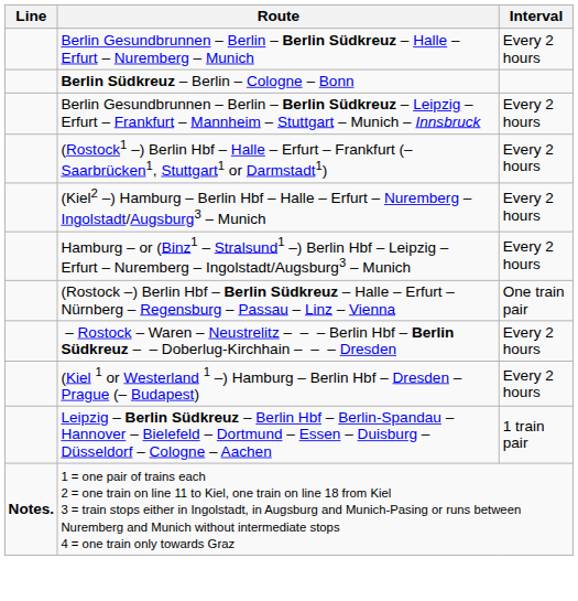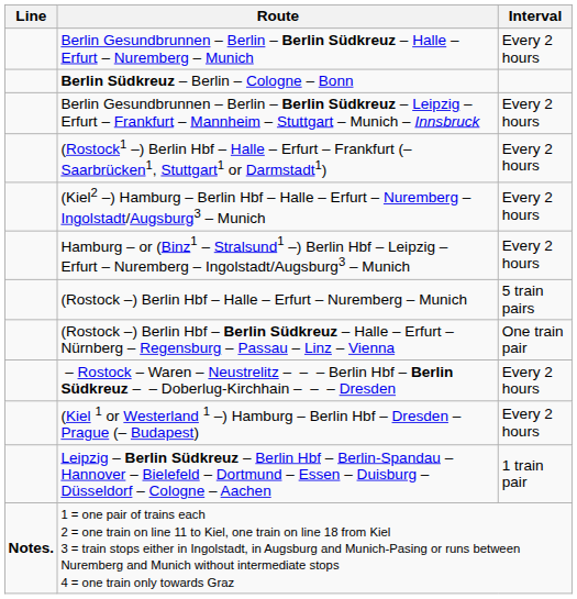 <table class="wikitable">
 <tr>
 <th>Line</th>
 <th>Route</th>
 <th>Interval</th>
 </tr>
 <tr>
 <td align=center></td>
 <td><a href='#'>Berlin Gesundbrunnen</a> – <a href='#'>Berlin</a> – <strong>Berlin Südkreuz</strong> – <a href='#'>Halle</a> – <a href='#'>Erfurt</a> – <a href='#'>Nuremberg</a> – <a href='#'>Munich</a></td>
 <td>Every 2 hours</td>
 </tr>
 <tr>
 <td align=center></td>
 <td><strong>Berlin Südkreuz</strong> – Berlin – <a href='#'>Cologne</a> – <a href='#'>Bonn</a></td>
 <td></td>
 </tr>
 <tr>
 <td align="center"></td>
 <td>Berlin Gesundbrunnen – Berlin – <strong>Berlin Südkreuz</strong> – <a href='#'>Leipzig</a> – Erfurt – <a href='#'>Frankfurt</a> – <a href='#'>Mannheim</a> – <a href='#'>Stuttgart</a> – Munich – <em><a href='#'>Innsbruck</a></em></td>
 <td>Every 2 hours</td>
 </tr>
 <tr>
 <td align="center"></td>
 <td>(<a href='#'>Rostock</a><sup>1</sup> –) Berlin Hbf –  <a href='#'>Halle</a> – Erfurt – Frankfurt (– <a href='#'>Saarbrücken</a><sup>1</sup>, <a href='#'>Stuttgart</a><sup>1</sup> or <a href='#'>Darmstadt</a><sup>1</sup>)</td>
 <td>Every 2 hours</td>
 </tr>
 <tr>
 <td align="center"></td>
 <td>(Kiel<sup>2</sup> –) Hamburg – Berlin Hbf –  Halle – Erfurt – <a href='#'>Nuremberg</a> – <a href='#'>Ingolstadt</a>/<a href='#'>Augsburg</a><sup>3</sup> –  Munich</td>
 <td>Every 2 hours</td>
 </tr>
 <tr>
 <td align="center"></td>
 <td>Hamburg – or (<a href='#'>Binz</a><sup>1</sup> – <a href='#'>Stralsund</a><sup>1</sup> –)  Berlin Hbf –  Leipzig – Erfurt – Nuremberg – Ingolstadt/Augsburg<sup>3</sup> – Munich</td>
 <td>Every 2 hours</td>
 </tr>
 <tr>
 <td align="center"></td>
+<td>(Rostock –) Berlin Hbf –  Halle – Erfurt – Nuremberg – Munich</td>
+<td>5 train pairs</td>
+</tr>
+<tr>
+<td align="center"></td>
 <td>(Rostock –) Berlin Hbf – <strong>Berlin Südkreuz</strong> – Halle – Erfurt – Nürnberg – <a href='#'>Regensburg</a> – <a href='#'>Passau</a> – <a href='#'>Linz</a> – <a href='#'>Vienna</a></td>
 <td>One train pair</td>
 </tr>
 <tr>
 <td style="text-align:center"></td>
 <td> – <a href='#'>Rostock</a> – Waren – <a href='#'>Neustrelitz</a> –  –  – Berlin Hbf – <strong>Berlin Südkreuz</strong> –  – Doberlug-Kirchhain –  –  – <a href='#'>Dresden</a></td>
 <td>Every 2 hours</td>
 </tr>
 <tr>
 <td align="center"></td>
 <td>(<a href='#'>Kiel</a> <sup>1</sup> or <a href='#'>Westerland</a> <sup>1</sup> –) Hamburg – Berlin Hbf –  <a href='#'>Dresden</a> – <a href='#'>Prague</a> (– <a href='#'>Budapest</a>)</td>
 <td>Every 2 hours</td>
 </tr>
 <tr>
 <td></td>
 <td><a href='#'>Leipzig</a> –  <strong>Berlin Südkreuz</strong> – <a href='#'>Berlin Hbf</a> – <a href='#'>Berlin-Spandau</a> – <a href='#'>Hannover</a> – <a href='#'>Bielefeld</a> – <a href='#'>Dortmund</a> – <a href='#'>Essen</a> – <a href='#'>Duisburg</a> – <a href='#'>Düsseldorf</a> – <a href='#'>Cologne</a> – <a href='#'>Aachen</a></td>
 <td>1 train pair</td>
 </tr>
 <tr>
 <td style="text-align:center"><strong>Notes.</strong></td>
 <td colspan="2"><small>1 = one pair of trains each</small><br><small>2 = one train on line 11 to Kiel, one train on line 18 from Kiel</small><br><small>3 = train stops either in Ingolstadt, in Augsburg and Munich-Pasing or runs between Nuremberg and Munich without intermediate stops</small><br><small>4 = one train only towards Graz</small></td>
 </tr>
 </table>
